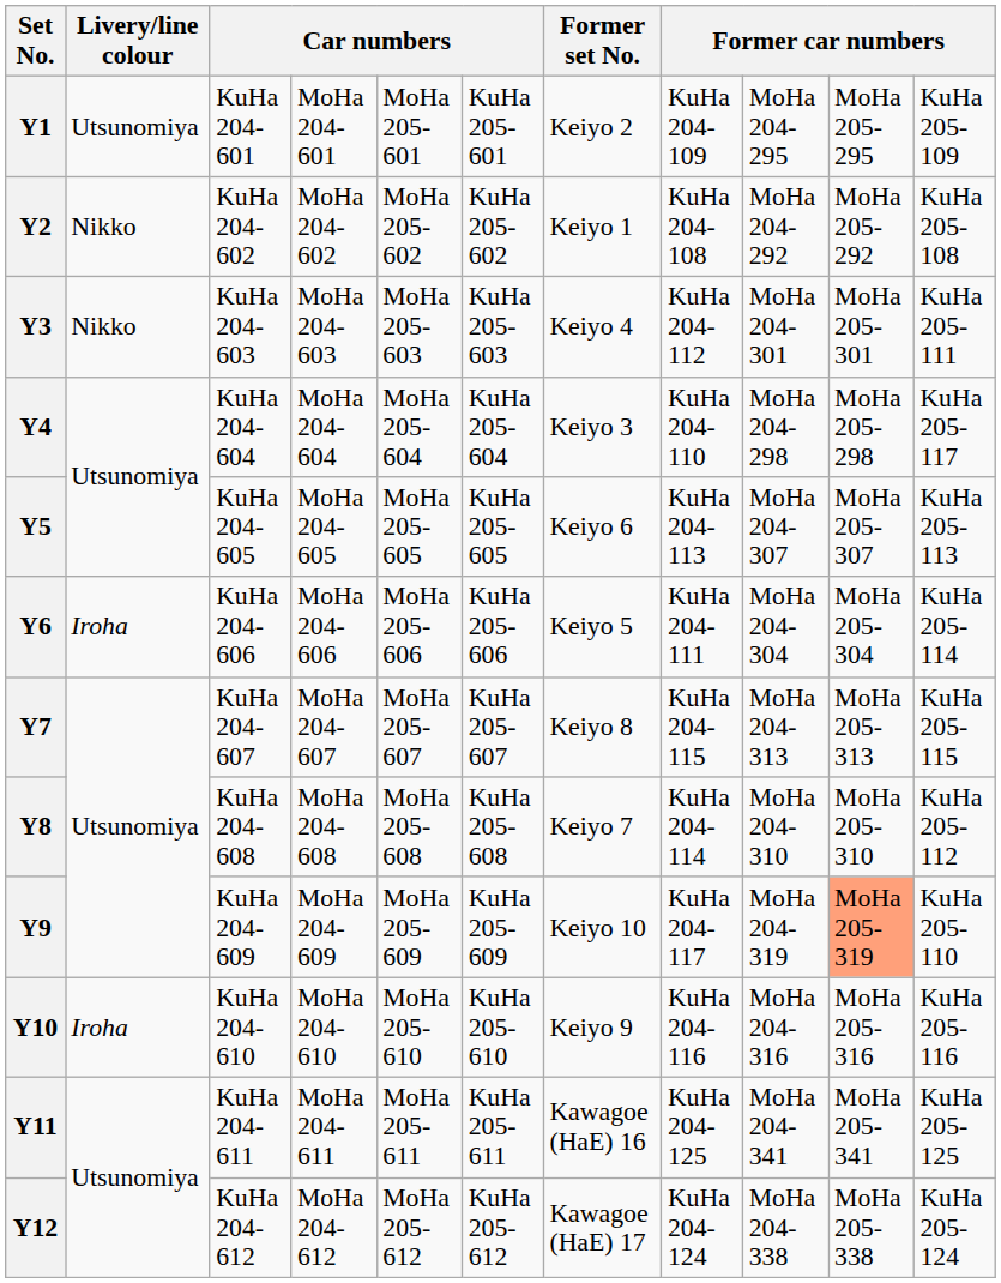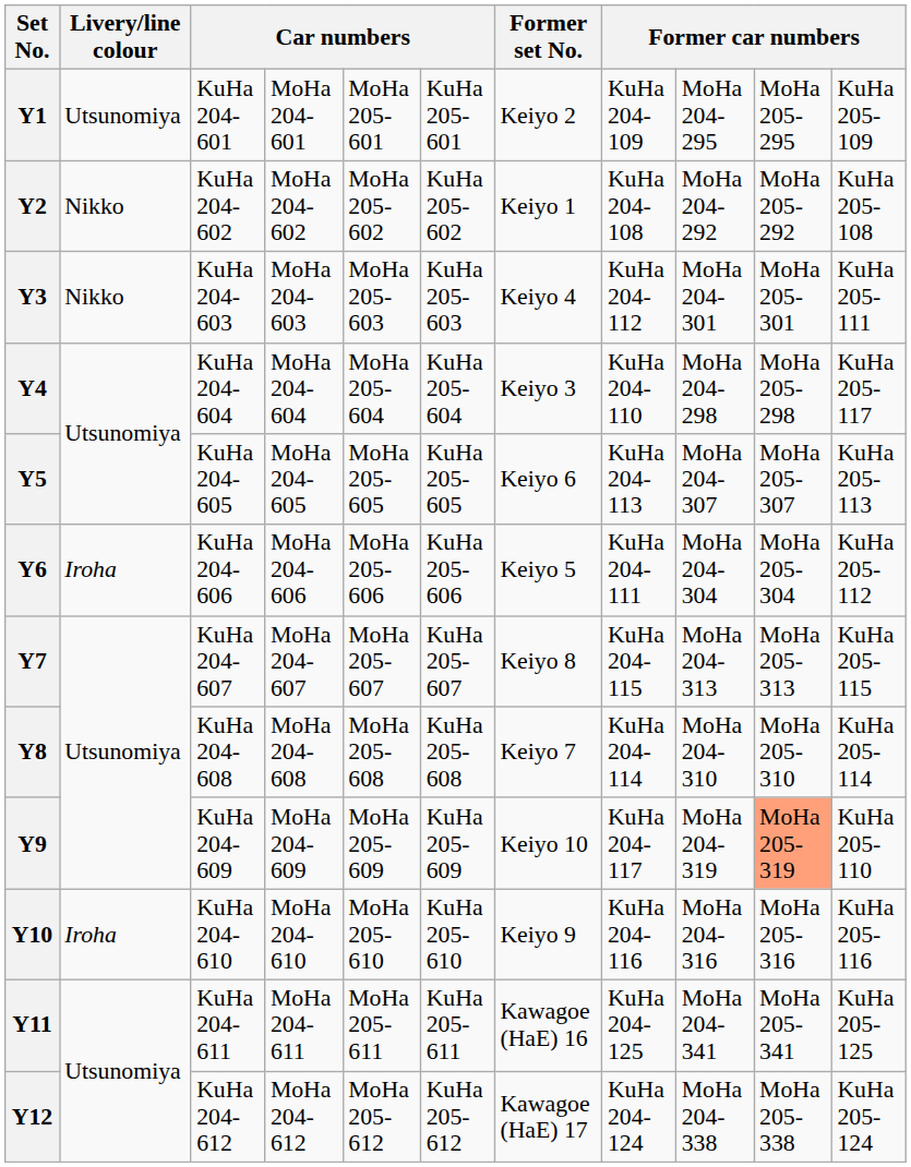 <table class="wikitable">
 <tr>
 <th>Set No.</th>
 <th>Livery/line colour</th>
 <th colspan=4>Car numbers</th>
 <th>Former set No.</th>
 <th colspan=4>Former car numbers</th>
 </tr>
 <tr>
 <th>Y1</th>
 <td> Utsunomiya</td>
 <td>KuHa 204-601</td>
 <td>MoHa 204-601</td>
 <td>MoHa 205-601</td>
 <td>KuHa 205-601</td>
 <td>Keiyo 2</td>
 <td>KuHa 204-109</td>
 <td>MoHa 204-295</td>
 <td>MoHa 205-295</td>
 <td>KuHa 205-109</td>
 </tr>
 <tr>
 <th>Y2</th>
 <td> Nikko</td>
 <td>KuHa 204-602</td>
 <td>MoHa 204-602</td>
 <td>MoHa 205-602</td>
 <td>KuHa 205-602</td>
 <td>Keiyo 1</td>
 <td>KuHa 204-108</td>
 <td>MoHa 204-292</td>
 <td>MoHa 205-292</td>
 <td>KuHa 205-108</td>
 </tr>
 <tr>
 <th>Y3</th>
 <td> Nikko</td>
 <td>KuHa 204-603</td>
 <td>MoHa 204-603</td>
 <td>MoHa 205-603</td>
 <td>KuHa 205-603</td>
 <td>Keiyo 4</td>
 <td>KuHa 204-112</td>
 <td>MoHa 204-301</td>
 <td>MoHa 205-301</td>
 <td>KuHa 205-111</td>
 </tr>
 <tr>
 <th>Y4</th>
 <td rowspan="2"> Utsunomiya</td>
 <td>KuHa 204-604</td>
 <td>MoHa 204-604</td>
 <td>MoHa 205-604</td>
 <td>KuHa 205-604</td>
 <td>Keiyo 3</td>
 <td>KuHa 204-110</td>
 <td>MoHa 204-298</td>
 <td>MoHa 205-298</td>
 <td>KuHa 205-117</td>
 </tr>
 <tr>
 <th>Y5</th>
 <td>KuHa 204-605</td>
 <td>MoHa 204-605</td>
 <td>MoHa 205-605</td>
 <td>KuHa 205-605</td>
 <td>Keiyo 6</td>
 <td>KuHa 204-113</td>
 <td>MoHa 204-307</td>
 <td>MoHa 205-307</td>
 <td>KuHa 205-113</td>
 </tr>
 <tr>
 <th>Y6</th>
 <td> <em>Iroha</em></td>
 <td>KuHa 204-606</td>
 <td>MoHa 204-606</td>
 <td>MoHa 205-606</td>
 <td>KuHa 205-606</td>
 <td>Keiyo 5</td>
 <td>KuHa 204-111</td>
 <td>MoHa 204-304</td>
 <td>MoHa 205-304</td>
-<td>KuHa 205-114</td>
+<td>KuHa 205-112</td>
 </tr>
 <tr>
 <th>Y7</th>
 <td rowspan="3"> Utsunomiya</td>
 <td>KuHa 204-607</td>
 <td>MoHa 204-607</td>
 <td>MoHa 205-607</td>
 <td>KuHa 205-607</td>
 <td>Keiyo 8</td>
 <td>KuHa 204-115</td>
 <td>MoHa 204-313</td>
 <td>MoHa 205-313</td>
 <td>KuHa 205-115</td>
 </tr>
 <tr>
 <th>Y8</th>
 <td>KuHa 204-608</td>
 <td>MoHa 204-608</td>
 <td>MoHa 205-608</td>
 <td>KuHa 205-608</td>
 <td>Keiyo 7</td>
 <td>KuHa 204-114</td>
 <td>MoHa 204-310</td>
 <td>MoHa 205-310</td>
-<td>KuHa 205-112</td>
+<td>KuHa 205-114</td>
 </tr>
 <tr>
 <th>Y9</th>
 <td>KuHa 204-609</td>
 <td>MoHa 204-609</td>
 <td>MoHa 205-609</td>
 <td>KuHa 205-609</td>
 <td>Keiyo 10</td>
 <td>KuHa 204-117</td>
 <td>MoHa 204-319</td>
 <td style="background: lightsalmon;">MoHa 205-319</td>
 <td>KuHa 205-110</td>
 </tr>
 <tr>
 <th>Y10</th>
 <td> <em>Iroha</em></td>
 <td>KuHa 204-610</td>
 <td>MoHa 204-610</td>
 <td>MoHa 205-610</td>
 <td>KuHa 205-610</td>
 <td>Keiyo 9</td>
 <td>KuHa 204-116</td>
 <td>MoHa 204-316</td>
 <td>MoHa 205-316</td>
 <td>KuHa 205-116</td>
 </tr>
 <tr>
 <th>Y11</th>
 <td rowspan="2"> Utsunomiya</td>
 <td>KuHa 204-611</td>
 <td>MoHa 204-611</td>
 <td>MoHa 205-611</td>
 <td>KuHa 205-611</td>
 <td>Kawagoe (HaE) 16</td>
 <td>KuHa 204-125</td>
 <td>MoHa 204-341</td>
 <td>MoHa 205-341</td>
 <td>KuHa 205-125</td>
 </tr>
 <tr>
 <th>Y12</th>
 <td>KuHa 204-612</td>
 <td>MoHa 204-612</td>
 <td>MoHa 205-612</td>
 <td>KuHa 205-612</td>
 <td>Kawagoe (HaE) 17</td>
 <td>KuHa 204-124</td>
 <td>MoHa 204-338</td>
 <td>MoHa 205-338</td>
 <td>KuHa 205-124</td>
 </tr>
 </table>
